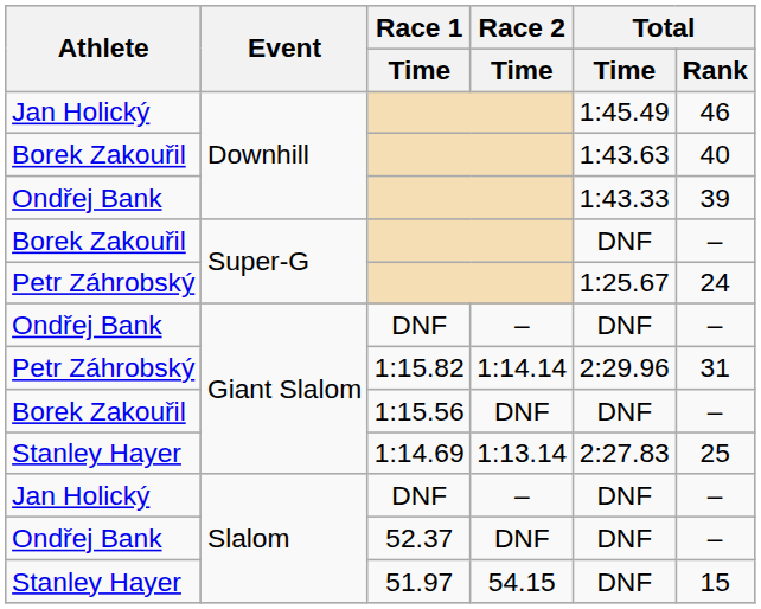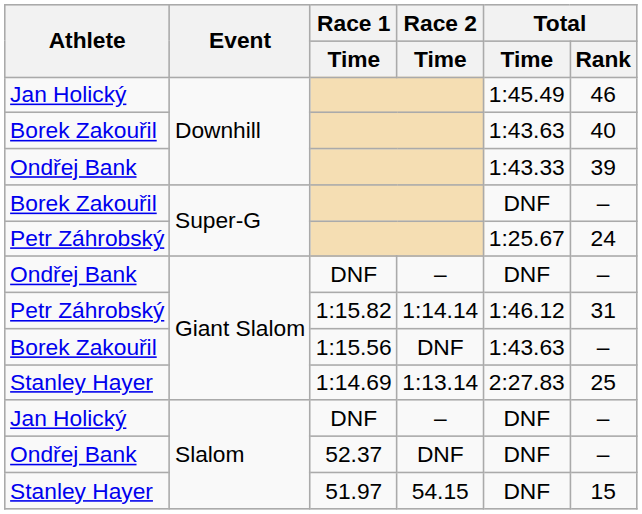 <table class="wikitable" style="font-size:90%">
 <tr>
 <th rowspan="2">Athlete</th>
 <th rowspan="2">Event</th>
 <th>Race 1</th>
 <th>Race 2</th>
 <th colspan="2">Total</th>
 </tr>
 <tr>
 <th>Time</th>
 <th>Time</th>
 <th>Time</th>
 <th>Rank</th>
 </tr>
 <tr>
 <td><a href='#'>Jan Holický</a></td>
 <td rowspan="3">Downhill</td>
 <td colspan="2" bgcolor="wheat"></td>
 <td align="center">1:45.49</td>
 <td align="center">46</td>
 </tr>
 <tr>
 <td><a href='#'>Borek Zakouřil</a></td>
 <td colspan="2" bgcolor="wheat"></td>
 <td align="center">1:43.63</td>
 <td align="center">40</td>
 </tr>
 <tr>
 <td><a href='#'>Ondřej Bank</a></td>
 <td colspan="2" bgcolor="wheat"></td>
 <td align="center">1:43.33</td>
 <td align="center">39</td>
 </tr>
 <tr>
 <td><a href='#'>Borek Zakouřil</a></td>
 <td rowspan="2">Super-G</td>
 <td colspan="2" bgcolor="wheat"></td>
 <td align="center">DNF</td>
 <td align="center">–</td>
 </tr>
 <tr>
 <td><a href='#'>Petr Záhrobský</a></td>
 <td colspan="2" bgcolor="wheat"></td>
 <td align="center">1:25.67</td>
 <td align="center">24</td>
 </tr>
 <tr>
 <td><a href='#'>Ondřej Bank</a></td>
 <td rowspan="4">Giant Slalom</td>
 <td align="center">DNF</td>
 <td align="center">–</td>
 <td align="center">DNF</td>
 <td align="center">–</td>
 </tr>
 <tr>
 <td><a href='#'>Petr Záhrobský</a></td>
 <td align="center">1:15.82</td>
 <td align="center">1:14.14</td>
-<td align="center">2:29.96</td>
+<td align="center">1:46.12</td>
 <td align="center">31</td>
 </tr>
 <tr>
 <td><a href='#'>Borek Zakouřil</a></td>
 <td align="center">1:15.56</td>
 <td align="center">DNF</td>
-<td align="center">DNF</td>
+<td align="center">1:43.63</td>
 <td align="center">–</td>
 </tr>
 <tr>
 <td><a href='#'>Stanley Hayer</a></td>
 <td align="center">1:14.69</td>
 <td align="center">1:13.14</td>
 <td align="center">2:27.83</td>
 <td align="center">25</td>
 </tr>
 <tr>
 <td><a href='#'>Jan Holický</a></td>
 <td rowspan="3">Slalom</td>
 <td align="center">DNF</td>
 <td align="center">–</td>
 <td align="center">DNF</td>
 <td align="center">–</td>
 </tr>
 <tr>
 <td><a href='#'>Ondřej Bank</a></td>
 <td align="center">52.37</td>
 <td align="center">DNF</td>
 <td align="center">DNF</td>
 <td align="center">–</td>
 </tr>
 <tr>
 <td><a href='#'>Stanley Hayer</a></td>
 <td align="center">51.97</td>
 <td align="center">54.15</td>
 <td align="center">DNF</td>
 <td align="center">15</td>
 </tr>
 </table>
